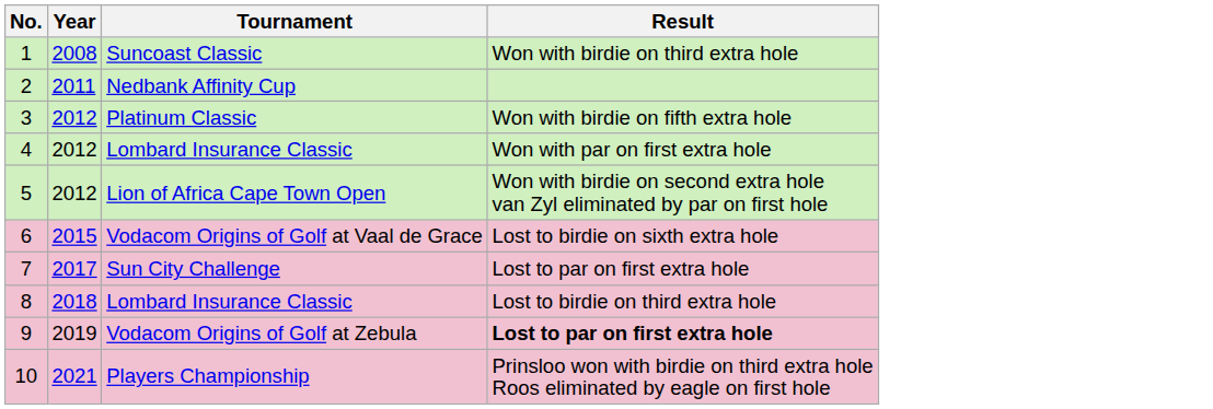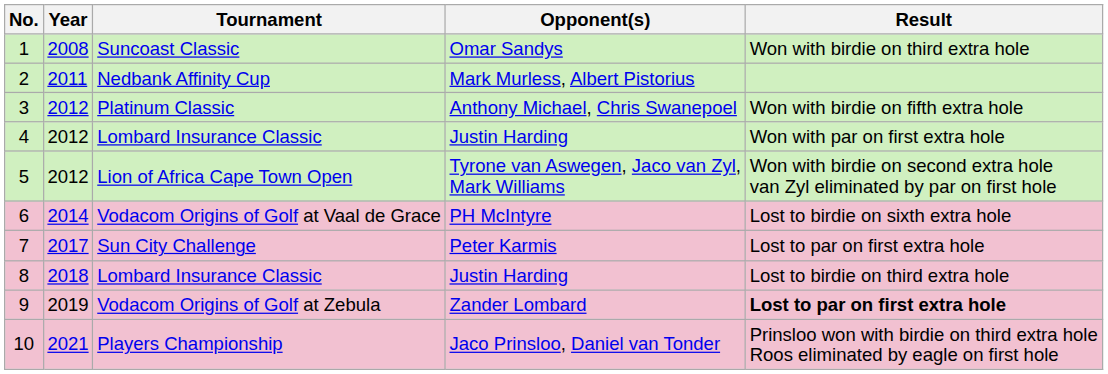 <table class="wikitable" style="font-size:95%;">
 <tr>
 <th>No.</th>
 <th>Year</th>
 <th>Tournament</th>
+<th>Opponent(s)</th>
 <th>Result</th>
 </tr>
 <tr style="background:#D0F0C0;">
 <td align=center>1</td>
 <td><a href='#'>2008</a></td>
 <td><a href='#'>Suncoast Classic</a></td>
+<td> <a href='#'>Omar Sandys</a></td>
 <td>Won with birdie on third extra hole</td>
 </tr>
 <tr style="background:#D0F0C0;">
 <td align=center>2</td>
 <td><a href='#'>2011</a></td>
 <td><a href='#'>Nedbank Affinity Cup</a></td>
+<td> <a href='#'>Mark Murless</a>,  <a href='#'>Albert Pistorius</a></td>
 <td></td>
 </tr>
 <tr style="background:#D0F0C0;">
 <td align=center>3</td>
 <td><a href='#'>2012</a></td>
 <td><a href='#'>Platinum Classic</a></td>
+<td> <a href='#'>Anthony Michael</a>,  <a href='#'>Chris Swanepoel</a></td>
 <td>Won with birdie on fifth extra hole</td>
 </tr>
 <tr style="background:#D0F0C0;">
 <td align=center>4</td>
 <td>2012</td>
 <td><a href='#'>Lombard Insurance Classic</a></td>
+<td> <a href='#'>Justin Harding</a></td>
 <td>Won with par on first extra hole</td>
 </tr>
 <tr style="background:#D0F0C0;">
 <td align=center>5</td>
 <td>2012</td>
 <td><a href='#'>Lion of Africa Cape Town Open</a></td>
+<td> <a href='#'>Tyrone van Aswegen</a>,  <a href='#'>Jaco van Zyl</a>,<br> <a href='#'>Mark Williams</a></td>
 <td>Won with birdie on second extra hole<br>van Zyl eliminated by par on first hole</td>
 </tr>
 <tr style="background:#F2C1D1;">
 <td align=center>6</td>
-<td><a href='#'>2015</a></td>
+<td><a href='#'>2014</a></td>
 <td><a href='#'>Vodacom Origins of Golf</a> at Vaal de Grace</td>
+<td> <a href='#'>PH McIntyre</a></td>
 <td>Lost to birdie on sixth extra hole</td>
 </tr>
 <tr style="background:#F2C1D1;">
 <td align=center>7</td>
 <td><a href='#'>2017</a></td>
 <td><a href='#'>Sun City Challenge</a></td>
+<td> <a href='#'>Peter Karmis</a></td>
 <td>Lost to par on first extra hole</td>
 </tr>
 <tr style="background:#F2C1D1;">
 <td align=center>8</td>
 <td><a href='#'>2018</a></td>
 <td><a href='#'>Lombard Insurance Classic</a></td>
+<td> <a href='#'>Justin Harding</a></td>
 <td>Lost to birdie on third extra hole</td>
 </tr>
 <tr style="background:#F2C1D1;">
 <td align=center>9</td>
 <td>2019</td>
 <td><a href='#'>Vodacom Origins of Golf</a> at Zebula</td>
+<td> <a href='#'>Zander Lombard</a></td>
 <td><strong>Lost to par on first extra hole</strong></td>
 </tr>
 <tr style="background:#F2C1D1;">
 <td align=center>10</td>
 <td><a href='#'>2021</a></td>
 <td><a href='#'>Players Championship</a></td>
+<td> <a href='#'>Jaco Prinsloo</a>,  <a href='#'>Daniel van Tonder</a></td>
 <td>Prinsloo won with birdie on third extra hole<br>Roos eliminated by eagle on first hole</td>
 </tr>
 </table>
